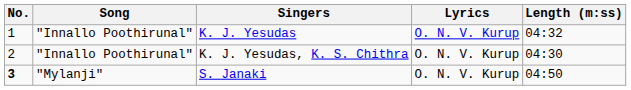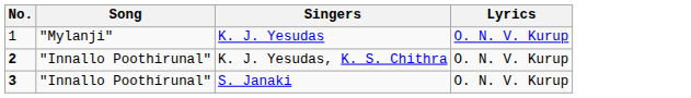 <table class="wikitable" style="font-size:95%;">
 <tr>
 <th>No.</th>
 <th>Song</th>
 <th>Singers</th>
 <th>Lyrics</th>
-<th>Length (m:ss)</th>
 </tr>
 <tr>
 <td>1</td>
-<td>"Innallo Poothirunal"</td>
+<td>"Mylanji"</td>
 <td><a href='#'>K. J. Yesudas</a></td>
 <td><a href='#'>O. N. V. Kurup</a></td>
-<td>04:32</td>
 </tr>
 <tr>
-<td>2</td>
+<td><strong>2</strong></td>
 <td>"Innallo Poothirunal"</td>
 <td>K. J. Yesudas, <a href='#'>K. S. Chithra</a></td>
 <td>O. N. V. Kurup</td>
-<td>04:30</td>
 </tr>
 <tr>
 <td><strong>3</strong></td>
-<td>"Mylanji"</td>
+<td>"Innallo Poothirunal"</td>
 <td><a href='#'>S. Janaki</a></td>
 <td>O. N. V. Kurup</td>
-<td>04:50</td>
 </tr>
 </table>
